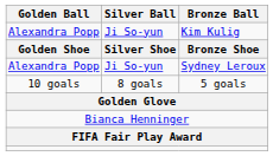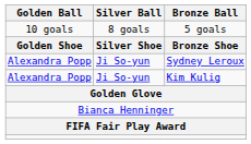 <table class="wikitable" style="margin:auto">
 <tr>
 <th>Golden Ball</th>
 <th>Silver Ball</th>
 <th>Bronze Ball</th>
 </tr>
-<tr>
-<td> <a href='#'>Alexandra Popp</a></td>
-<td> <a href='#'>Ji So-yun</a></td>
-<td> <a href='#'>Kim Kulig</a></td>
+<tr style="text-align:center;">
+<td>10 goals</td>
+<td>8 goals</td>
+<td>5 goals</td>
 </tr>
 <tr>
 <th>Golden Shoe</th>
 <th>Silver Shoe</th>
 <th>Bronze Shoe</th>
 </tr>
 <tr>
 <td> <a href='#'>Alexandra Popp</a></td>
 <td> <a href='#'>Ji So-yun</a></td>
 <td> <a href='#'>Sydney Leroux</a></td>
 </tr>
-<tr style="text-align:center;">
-<td>10 goals</td>
-<td>8 goals</td>
-<td>5 goals</td>
+<tr>
+<td> <a href='#'>Alexandra Popp</a></td>
+<td> <a href='#'>Ji So-yun</a></td>
+<td> <a href='#'>Kim Kulig</a></td>
 </tr>
 <tr>
 <th colspan="3">Golden Glove</th>
 </tr>
 <tr>
 <td colspan="3" style="text-align:center;"> <a href='#'>Bianca Henninger</a></td>
 </tr>
 <tr>
 <th colspan="3">FIFA Fair Play Award</th>
 </tr>
 <tr>
 <td colspan="3" style="text-align:center;"></td>
 </tr>
 </table>
